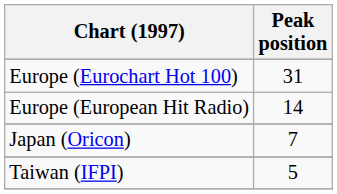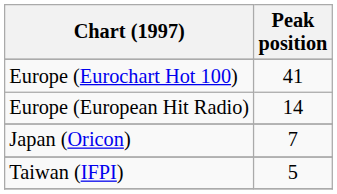 <table class="wikitable sortable">
 <tr>
 <th>Chart (1997)</th>
 <th>Peak<br>position</th>
 </tr>
 <tr>
 </tr>
 <tr>
 </tr>
 <tr>
 <td>Europe (<a href='#'>Eurochart Hot 100</a>)</td>
-<td align="center">31</td>
+<td align="center">41</td>
 </tr>
 <tr>
 <td>Europe (European Hit Radio)</td>
 <td align="center">14</td>
 </tr>
 <tr>
 </tr>
 <tr>
 </tr>
 <tr>
 <td>Japan (<a href='#'>Oricon</a>)</td>
 <td align="center">7</td>
 </tr>
 <tr>
 </tr>
 <tr>
 </tr>
 <tr>
 <td>Taiwan (<a href='#'>IFPI</a>)</td>
 <td align="center">5</td>
 </tr>
 <tr>
 </tr>
 <tr>
 </tr>
 <tr>
 </tr>
 </table>
